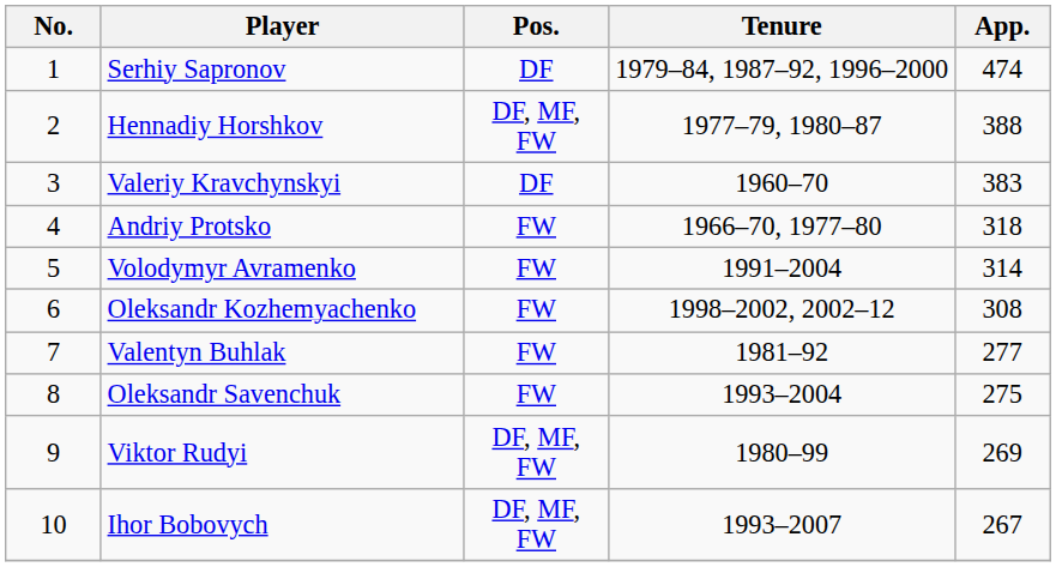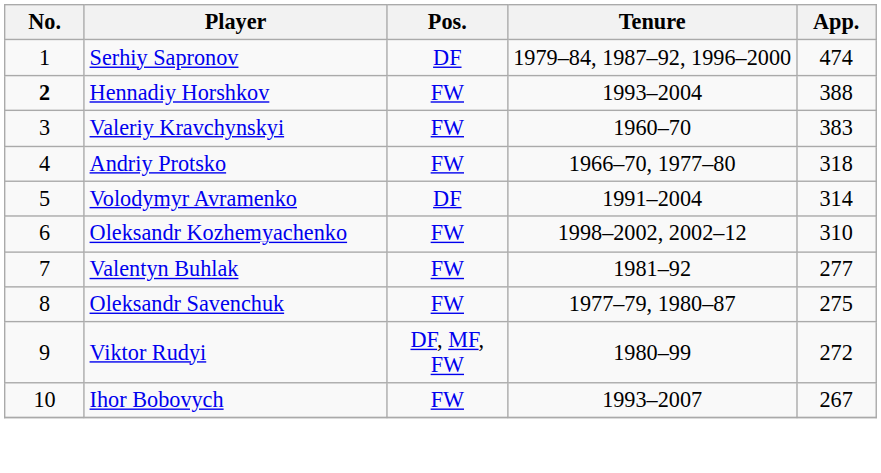 <table class="wikitable" style="text-align: center;">
 <tr>
 <th style="width:50px;">No.</th>
 <th style="width:210px;">Player</th>
 <th style="width:80px;">Pos.</th>
 <th style="width:250">Tenure</th>
 <th style="width:50px;">App.</th>
 </tr>
 <tr>
 <td>1</td>
 <td align="left"> <a href='#'>Serhiy Sapronov</a></td>
 <td><a href='#'>DF</a></td>
 <td>1979–84, 1987–92, 1996–2000</td>
 <td>474</td>
 </tr>
 <tr>
-<td>2</td>
+<td><strong>2</strong></td>
 <td align="left"> <a href='#'>Hennadiy Horshkov</a></td>
-<td><a href='#'>DF</a>, <a href='#'>MF</a>, <a href='#'>FW</a></td>
-<td>1977–79, 1980–87</td>
+<td><a href='#'>FW</a></td>
+<td>1993–2004</td>
 <td>388</td>
 </tr>
 <tr>
 <td>3</td>
 <td align="left"> <a href='#'>Valeriy Kravchynskyi</a></td>
-<td><a href='#'>DF</a></td>
+<td><a href='#'>FW</a></td>
 <td>1960–70</td>
 <td>383</td>
 </tr>
 <tr>
 <td>4</td>
 <td align="left"> <a href='#'>Andriy Protsko</a></td>
 <td><a href='#'>FW</a></td>
 <td>1966–70, 1977–80</td>
 <td>318</td>
 </tr>
 <tr>
 <td>5</td>
 <td align="left"> <a href='#'>Volodymyr Avramenko</a></td>
-<td><a href='#'>FW</a></td>
+<td><a href='#'>DF</a></td>
 <td>1991–2004</td>
 <td>314</td>
 </tr>
 <tr>
 <td>6</td>
 <td align="left"> <a href='#'>Oleksandr Kozhemyachenko</a></td>
 <td><a href='#'>FW</a></td>
 <td>1998–2002, 2002–12</td>
-<td>308</td>
+<td>310</td>
 </tr>
 <tr>
 <td>7</td>
 <td align="left"> <a href='#'>Valentyn Buhlak</a></td>
 <td><a href='#'>FW</a></td>
 <td>1981–92</td>
 <td>277</td>
 </tr>
 <tr>
 <td>8</td>
 <td align="left"> <a href='#'>Oleksandr Savenchuk</a></td>
 <td><a href='#'>FW</a></td>
-<td>1993–2004</td>
+<td>1977–79, 1980–87</td>
 <td>275</td>
 </tr>
 <tr>
 <td>9</td>
 <td align="left"> <a href='#'>Viktor Rudyi</a></td>
 <td><a href='#'>DF</a>, <a href='#'>MF</a>, <a href='#'>FW</a></td>
 <td>1980–99</td>
-<td>269</td>
+<td>272</td>
 </tr>
 <tr>
 <td>10</td>
 <td align="left"> <a href='#'>Ihor Bobovych</a></td>
-<td><a href='#'>DF</a>, <a href='#'>MF</a>, <a href='#'>FW</a></td>
+<td><a href='#'>FW</a></td>
 <td>1993–2007</td>
 <td>267</td>
 </tr>
 <tr>
 </tr>
 </table>
